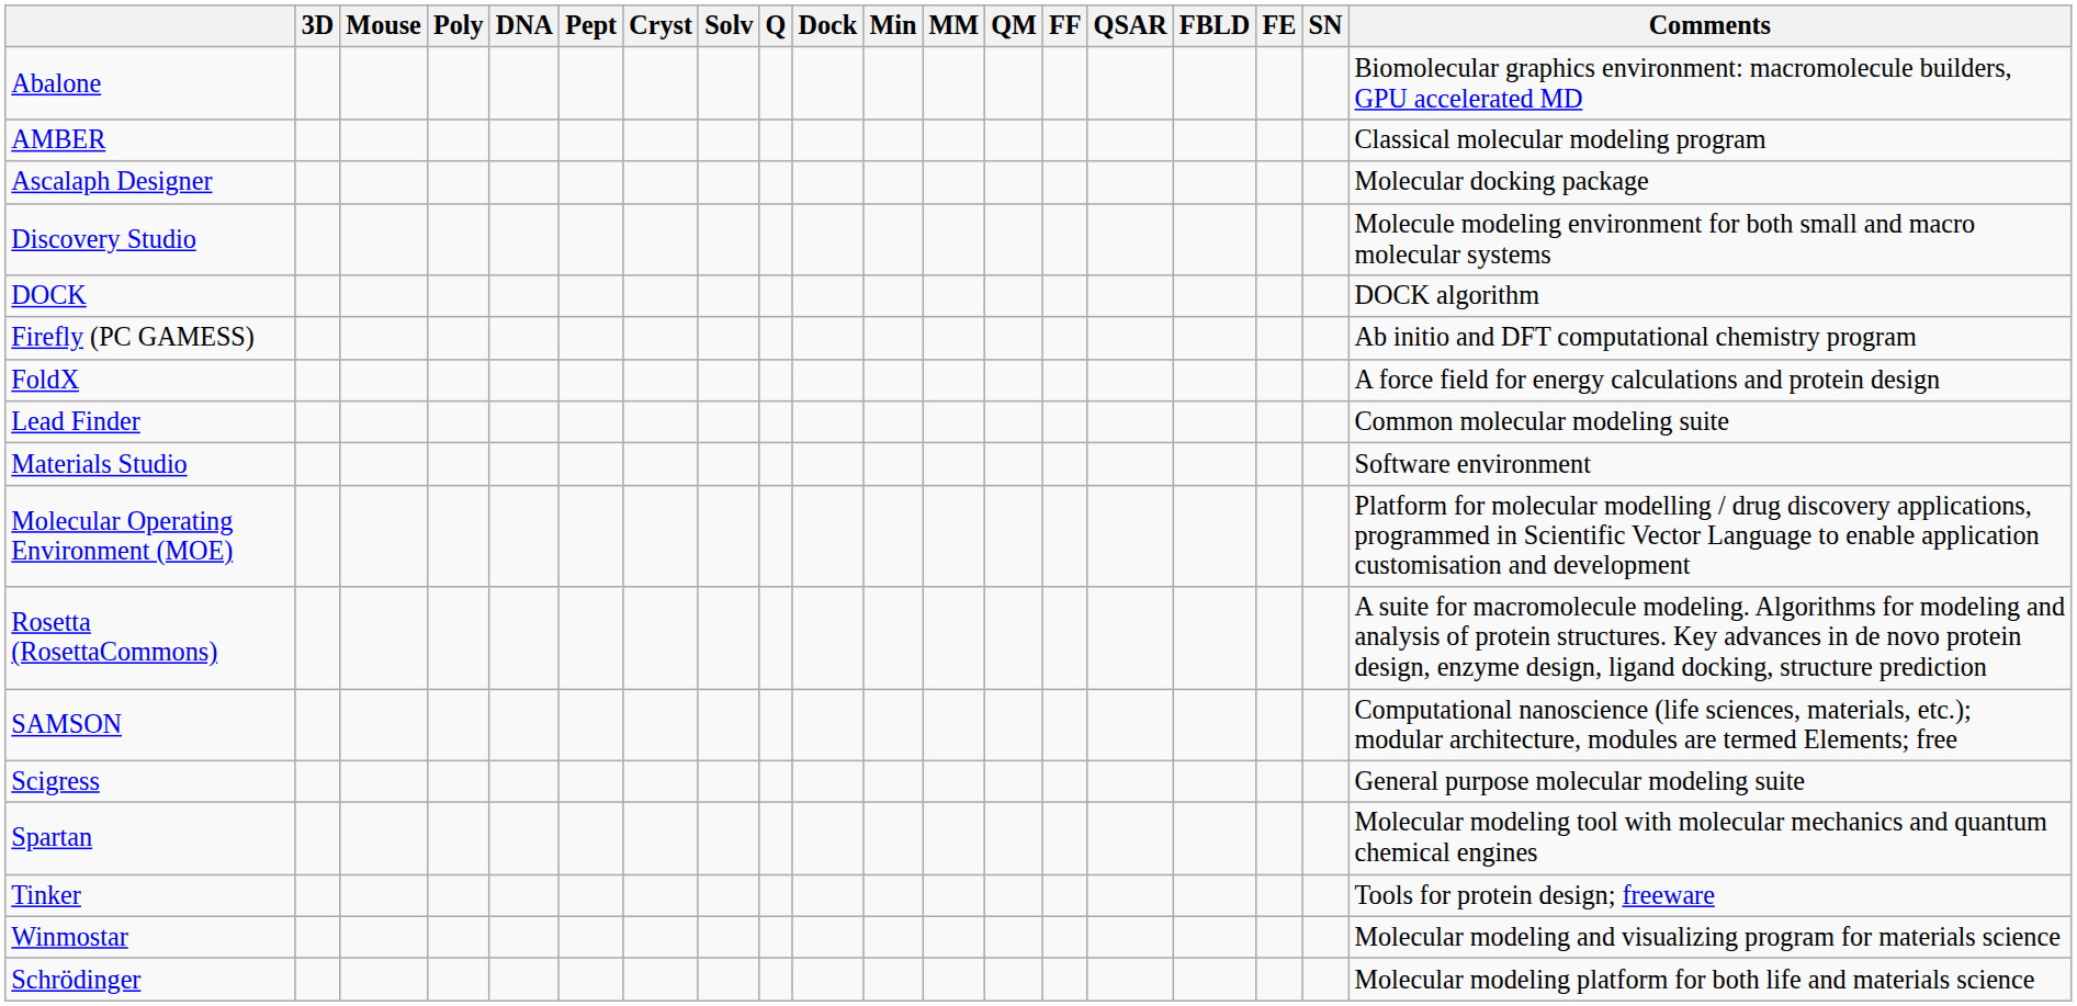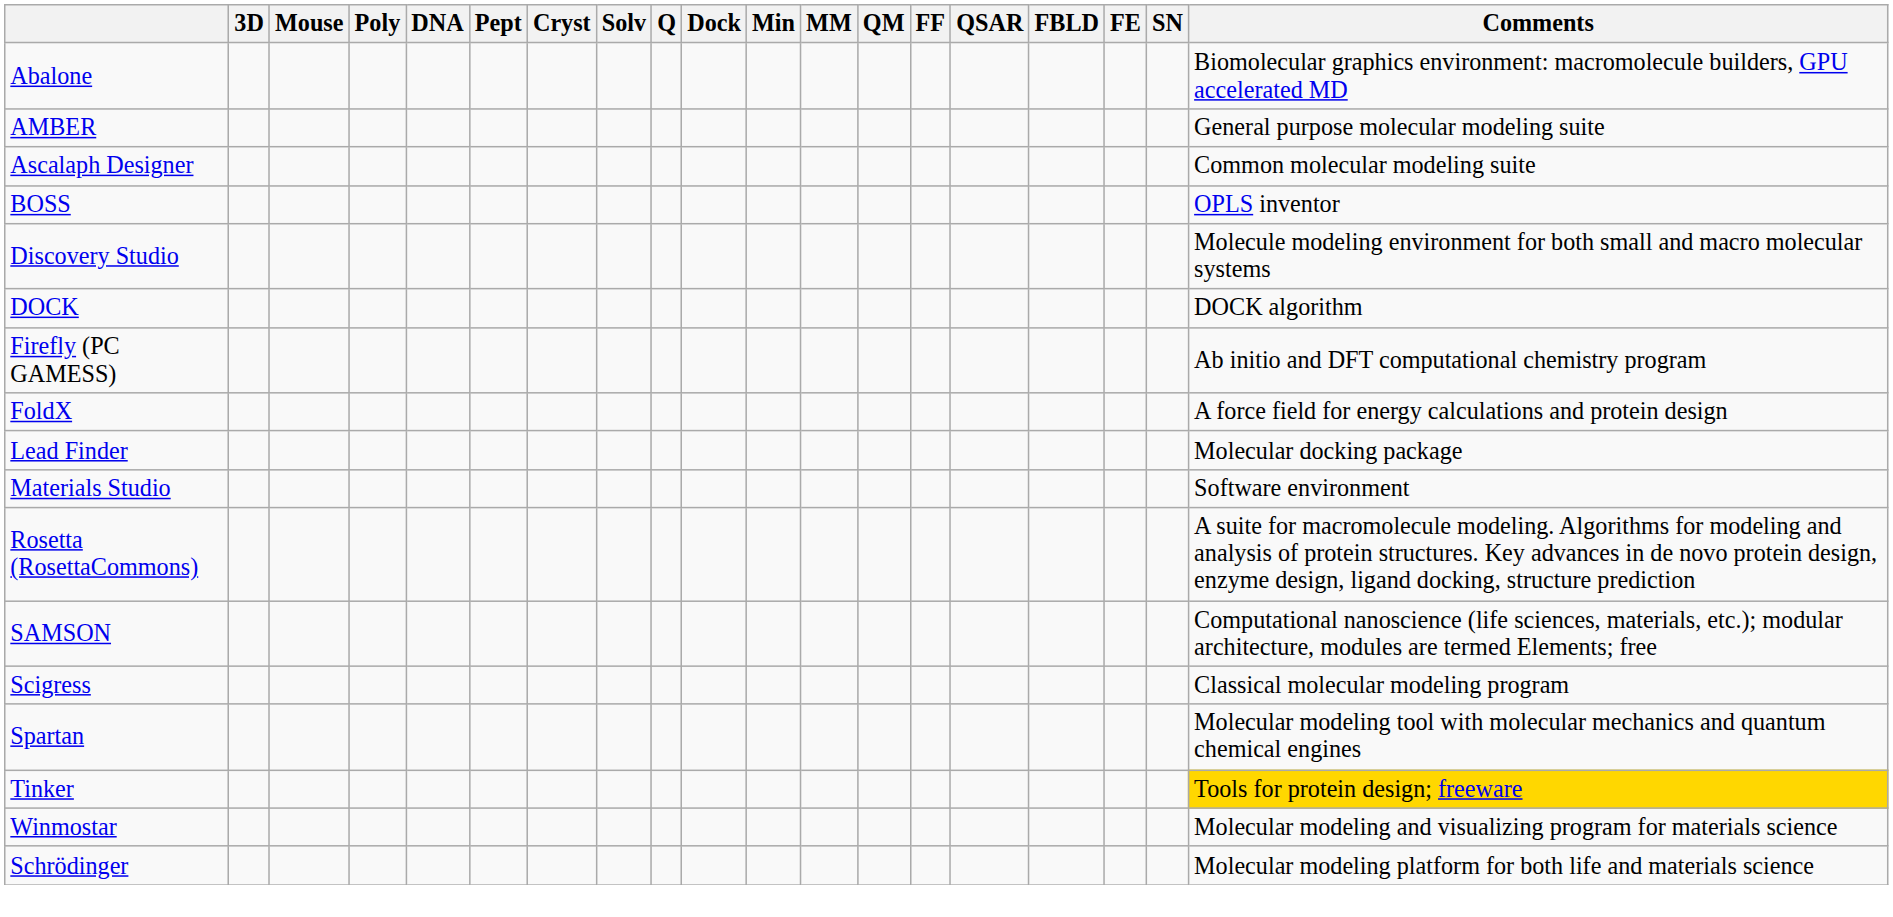 <table class="wikitable">
 <tr>
 <th></th>
 <th>3D</th>
 <th>Mouse</th>
 <th>Poly</th>
 <th>DNA</th>
 <th>Pept</th>
 <th>Cryst</th>
 <th>Solv</th>
 <th>Q</th>
 <th>Dock</th>
 <th>Min</th>
 <th>MM</th>
 <th>QM</th>
 <th>FF</th>
 <th>QSAR</th>
 <th>FBLD</th>
 <th>FE</th>
 <th>SN</th>
 <th>Comments</th>
 </tr>
 <tr>
 <td><a href='#'>Abalone</a></td>
 <td></td>
 <td></td>
 <td></td>
 <td></td>
 <td></td>
 <td></td>
 <td></td>
 <td></td>
 <td></td>
 <td></td>
 <td></td>
 <td></td>
 <td></td>
 <td></td>
 <td></td>
 <td></td>
 <td></td>
 <td>Biomolecular graphics environment: macromolecule builders, <a href='#'>GPU accelerated MD</a></td>
 </tr>
 <tr>
 <td><a href='#'>AMBER</a></td>
 <td></td>
 <td></td>
 <td></td>
 <td></td>
 <td></td>
 <td></td>
 <td></td>
 <td></td>
 <td></td>
 <td></td>
 <td></td>
 <td></td>
 <td></td>
 <td></td>
 <td></td>
 <td></td>
 <td></td>
-<td>Classical molecular modeling program</td>
+<td>General purpose molecular modeling suite</td>
 </tr>
 <tr>
 <td><a href='#'>Ascalaph Designer</a></td>
 <td></td>
 <td></td>
 <td></td>
 <td></td>
 <td></td>
 <td></td>
 <td></td>
 <td></td>
 <td></td>
 <td></td>
 <td></td>
 <td></td>
 <td></td>
 <td></td>
 <td></td>
 <td></td>
 <td></td>
-<td>Molecular docking package</td>
+<td>Common molecular modeling suite</td>
+</tr>
+<tr>
+<td><a href='#'>BOSS</a></td>
+<td></td>
+<td></td>
+<td></td>
+<td></td>
+<td></td>
+<td></td>
+<td></td>
+<td></td>
+<td></td>
+<td></td>
+<td></td>
+<td></td>
+<td></td>
+<td></td>
+<td></td>
+<td></td>
+<td></td>
+<td><a href='#'>OPLS</a> inventor</td>
 </tr>
 <tr>
 <td><a href='#'>Discovery Studio</a></td>
 <td></td>
 <td></td>
 <td></td>
 <td></td>
 <td></td>
 <td></td>
 <td></td>
 <td></td>
 <td></td>
 <td></td>
 <td></td>
 <td></td>
 <td></td>
 <td></td>
 <td></td>
 <td></td>
 <td></td>
 <td>Molecule modeling environment for both small and macro molecular systems</td>
 </tr>
 <tr>
 <td><a href='#'>DOCK</a></td>
 <td></td>
 <td></td>
 <td></td>
 <td></td>
 <td></td>
 <td></td>
 <td></td>
 <td></td>
 <td></td>
 <td></td>
 <td></td>
 <td></td>
 <td></td>
 <td></td>
 <td></td>
 <td></td>
 <td></td>
 <td>DOCK algorithm</td>
 </tr>
 <tr>
 <td><a href='#'>Firefly</a> (PC GAMESS)</td>
 <td></td>
 <td></td>
 <td></td>
 <td></td>
 <td></td>
 <td></td>
 <td></td>
 <td></td>
 <td></td>
 <td></td>
 <td></td>
 <td></td>
 <td></td>
 <td></td>
 <td></td>
 <td></td>
 <td></td>
 <td>Ab initio and DFT computational chemistry program</td>
 </tr>
 <tr>
 <td><a href='#'>FoldX</a></td>
 <td></td>
 <td></td>
 <td></td>
 <td></td>
 <td></td>
 <td></td>
 <td></td>
 <td></td>
 <td></td>
 <td></td>
 <td></td>
 <td></td>
 <td></td>
 <td></td>
 <td></td>
 <td></td>
 <td></td>
 <td>A force field for energy calculations and protein design</td>
 </tr>
 <tr>
 <td><a href='#'>Lead Finder</a></td>
 <td></td>
 <td></td>
 <td></td>
 <td></td>
 <td></td>
 <td></td>
 <td></td>
 <td></td>
 <td></td>
 <td></td>
 <td></td>
 <td></td>
 <td></td>
 <td></td>
 <td></td>
 <td></td>
 <td></td>
-<td>Common molecular modeling suite</td>
+<td>Molecular docking package</td>
 </tr>
 <tr>
 <td><a href='#'>Materials Studio</a></td>
 <td></td>
 <td></td>
 <td></td>
 <td></td>
 <td></td>
 <td></td>
 <td></td>
 <td></td>
 <td></td>
 <td></td>
 <td></td>
 <td></td>
 <td></td>
 <td></td>
 <td></td>
 <td></td>
 <td></td>
 <td>Software environment</td>
-</tr>
-<tr>
-<td><a href='#'>Molecular Operating Environment (MOE)</a></td>
-<td></td>
-<td></td>
-<td></td>
-<td></td>
-<td></td>
-<td></td>
-<td></td>
-<td></td>
-<td></td>
-<td></td>
-<td></td>
-<td></td>
-<td></td>
-<td></td>
-<td></td>
-<td></td>
-<td></td>
-<td>Platform for molecular modelling / drug discovery applications, programmed in Scientific Vector Language to enable application customisation and development</td>
 </tr>
 <tr>
 <td><a href='#'>Rosetta (RosettaCommons)</a></td>
 <td></td>
 <td></td>
 <td></td>
 <td></td>
 <td></td>
 <td></td>
 <td></td>
 <td></td>
 <td></td>
 <td></td>
 <td></td>
 <td></td>
 <td></td>
 <td></td>
 <td></td>
 <td></td>
 <td></td>
 <td>A suite for macromolecule modeling. Algorithms for modeling and analysis of protein structures. Key advances in de novo protein design, enzyme design, ligand docking, structure prediction</td>
 </tr>
 <tr>
 <td><a href='#'>SAMSON</a></td>
 <td></td>
 <td></td>
 <td></td>
 <td></td>
 <td></td>
 <td></td>
 <td></td>
 <td></td>
 <td></td>
 <td></td>
 <td></td>
 <td></td>
 <td></td>
 <td></td>
 <td></td>
 <td></td>
 <td></td>
 <td>Computational nanoscience (life sciences, materials, etc.); modular architecture, modules are termed Elements; free</td>
 </tr>
 <tr>
 <td><a href='#'>Scigress</a></td>
 <td></td>
 <td></td>
 <td></td>
 <td></td>
 <td></td>
 <td></td>
 <td></td>
 <td></td>
 <td></td>
 <td></td>
 <td></td>
 <td></td>
 <td></td>
 <td></td>
 <td></td>
 <td></td>
 <td></td>
-<td>General purpose molecular modeling suite</td>
+<td>Classical molecular modeling program</td>
 </tr>
 <tr>
 <td><a href='#'>Spartan</a></td>
 <td></td>
 <td></td>
 <td></td>
 <td></td>
 <td></td>
 <td></td>
 <td></td>
 <td></td>
 <td></td>
 <td></td>
 <td></td>
 <td></td>
 <td></td>
 <td></td>
 <td></td>
 <td></td>
 <td></td>
 <td>Molecular modeling tool with molecular mechanics and quantum chemical engines</td>
 </tr>
 <tr>
 <td><a href='#'>Tinker</a></td>
 <td></td>
 <td></td>
 <td></td>
 <td></td>
 <td></td>
 <td></td>
 <td></td>
 <td></td>
 <td></td>
 <td></td>
 <td></td>
 <td></td>
 <td></td>
 <td></td>
 <td></td>
 <td></td>
 <td></td>
-<td>Tools for protein design; <a href='#'>freeware</a></td>
+<td style="background: gold;">Tools for protein design; <a href='#'>freeware</a></td>
 </tr>
 <tr>
 <td><a href='#'>Winmostar</a></td>
 <td></td>
 <td></td>
 <td></td>
 <td></td>
 <td></td>
 <td></td>
 <td></td>
 <td></td>
 <td></td>
 <td></td>
 <td></td>
 <td></td>
 <td></td>
 <td></td>
 <td></td>
 <td></td>
 <td></td>
 <td>Molecular modeling and visualizing program for materials science</td>
 </tr>
 <tr>
 <td><a href='#'>Schrödinger</a></td>
 <td></td>
 <td></td>
 <td></td>
 <td></td>
 <td></td>
 <td></td>
 <td></td>
 <td></td>
 <td></td>
 <td></td>
 <td></td>
 <td></td>
 <td></td>
 <td></td>
 <td></td>
 <td></td>
 <td></td>
 <td>Molecular modeling platform for both life and materials science</td>
 </tr>
 </table>
